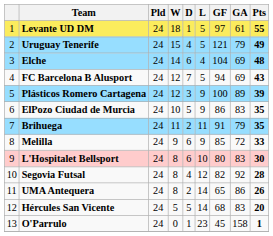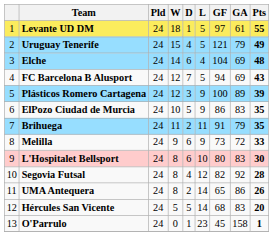 <table class="wikitable sortable" style="text-align: center;">
 <tr>
 <th align=center></th>
 <th align=center>Team</th>
 <th align=center>Pld</th>
 <th align=center>W</th>
 <th align=center>D</th>
 <th align=center>L</th>
 <th align=center>GF</th>
 <th align=center>GA</th>
 <th align=center>Pts</th>
 </tr>
 <tr style="background:#FBEC5D;">
 <td>1</td>
 <td align=left><strong>Levante UD DM      </strong></td>
 <td>24</td>
 <td>18</td>
 <td>1</td>
 <td>5</td>
 <td>97</td>
 <td>61</td>
 <td><strong>55</strong></td>
 </tr>
 <tr style="background:#97DEFF;">
 <td>2</td>
 <td align=left><strong>Uruguay Tenerife</strong></td>
 <td>24</td>
 <td>15</td>
 <td>4</td>
 <td>5</td>
 <td>121</td>
 <td>79</td>
 <td><strong>49</strong></td>
 </tr>
 <tr style="background:#97DEFF;">
 <td>3</td>
 <td align=left><strong>Elche       </strong></td>
 <td>24</td>
 <td>14</td>
 <td>6</td>
 <td>4</td>
 <td>104</td>
 <td>69</td>
 <td><strong>48</strong></td>
 </tr>
 <tr>
 <td>4</td>
 <td align=left><strong>FC Barcelona B Alusport      </strong></td>
 <td>24</td>
 <td>12</td>
 <td>7</td>
 <td>5</td>
 <td>94</td>
 <td>69</td>
 <td><strong>43</strong></td>
 </tr>
 <tr style="background:#97DEFF;">
 <td>5</td>
 <td align=left><strong>Plásticos Romero Cartagena</strong></td>
 <td>24</td>
 <td>12</td>
 <td>3</td>
 <td>9</td>
 <td>100</td>
 <td>89</td>
 <td><strong>39</strong></td>
 </tr>
 <tr>
 <td>6</td>
 <td align=left><strong>ElPozo Ciudad de Murcia</strong></td>
 <td>24</td>
 <td>10</td>
 <td>5</td>
 <td>9</td>
 <td>86</td>
 <td>83</td>
 <td><strong>35</strong></td>
 </tr>
 <tr style="background:#97DEFF;">
 <td>7</td>
 <td align=left><strong>Brihuega                    </strong></td>
 <td>24</td>
 <td>11</td>
 <td>2</td>
 <td>11</td>
 <td>91</td>
 <td>79</td>
 <td><strong>35</strong></td>
 </tr>
 <tr>
 <td>8</td>
 <td align=left><strong>Melilla                  </strong></td>
 <td>24</td>
 <td>9</td>
 <td>6</td>
 <td>9</td>
-<td>85</td>
+<td>73</td>
 <td>72</td>
 <td><strong>33</strong></td>
 </tr>
 <tr style="background:#FFCCCC;">
 <td>9</td>
 <td align=left><strong>L'Hospitalet Bellsport</strong></td>
 <td>24</td>
 <td>8</td>
 <td>6</td>
 <td>10</td>
 <td>80</td>
 <td>83</td>
 <td><strong>30</strong></td>
 </tr>
 <tr>
 <td>10</td>
 <td align=left><strong>Segovia Futsal             </strong></td>
 <td>24</td>
 <td>8</td>
 <td>4</td>
 <td>12</td>
 <td>82</td>
 <td>92</td>
 <td><strong>28</strong></td>
 </tr>
 <tr>
 <td>11</td>
 <td align=left><strong>UMA Antequera           </strong></td>
 <td>24</td>
 <td>8</td>
 <td>2</td>
 <td>14</td>
 <td>65</td>
 <td>86</td>
 <td><strong>26</strong></td>
 </tr>
 <tr>
 <td>12</td>
 <td align=left><strong>Hércules San Vicente </strong></td>
 <td>24</td>
 <td>5</td>
 <td>5</td>
 <td>14</td>
 <td>68</td>
 <td>83</td>
 <td><strong>20</strong></td>
 </tr>
 <tr>
 <td>13</td>
 <td align=left><strong>O'Parrulo	</strong></td>
 <td>24</td>
 <td>0</td>
 <td>1</td>
 <td>23</td>
 <td>45</td>
 <td>158</td>
 <td><strong>1</strong></td>
 </tr>
 <tr>
 </tr>
 </table>
